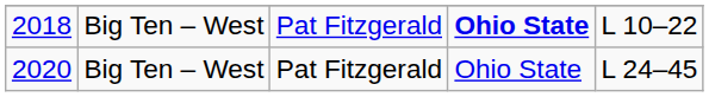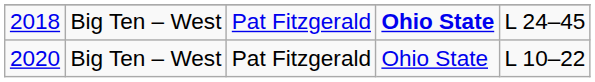 <table class="wikitable">
 <tr>
 </tr>
 <tr>
 <td><a href='#'>2018</a></td>
 <td>Big Ten – West</td>
 <td><a href='#'>Pat Fitzgerald</a></td>
 <td><strong><a href='#'>Ohio State</a></strong></td>
-<td>L 10–22</td>
+<td>L 24–45</td>
 </tr>
 <tr>
 <td><a href='#'>2020</a></td>
 <td>Big Ten – West</td>
 <td>Pat Fitzgerald</td>
 <td><a href='#'>Ohio State</a></td>
-<td>L 24–45</td>
+<td>L 10–22</td>
 </tr>
 </table>
